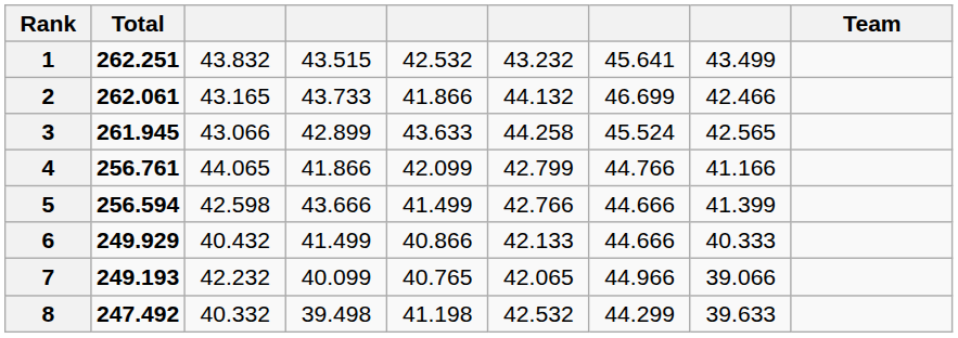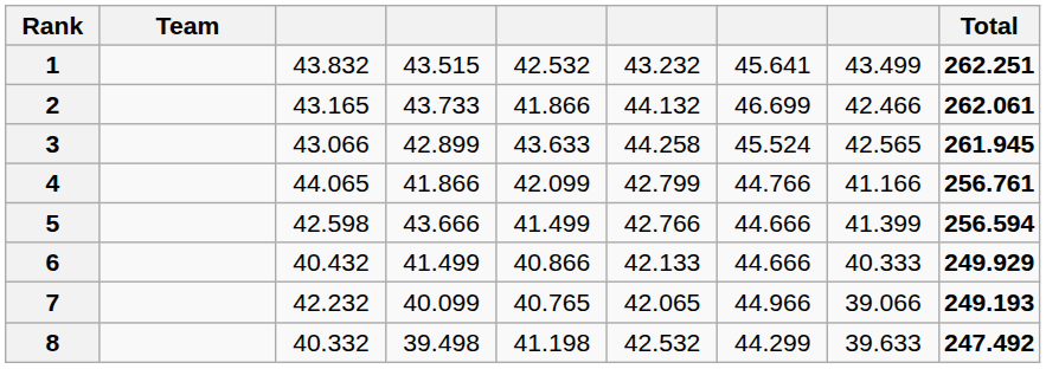 <table class="wikitable sortable" style="text-align:center; font-size:95%">
 <tr>
 <th scope="col" style="width:50px;">Rank</th>
-<th>Total</th>
+<th scope="col" style="width:100px;">Team</th>
 <th scope="col" style="width:60px;"></th>
 <th scope="col" style="width:60px;"></th>
 <th scope="col" style="width:60px;"></th>
 <th scope="col" style="width:60px;"></th>
 <th scope="col" style="width:60px;"></th>
 <th scope="col" style="width:60px;"></th>
-<th scope="col" style="width:100px;">Team</th>
+<th>Total</th>
 </tr>
 <tr>
 <th>1</th>
-<td><strong>262.251</strong></td>
+<td style="text-align:left;"></td>
 <td>43.832</td>
 <td>43.515</td>
 <td>42.532</td>
 <td>43.232</td>
 <td>45.641</td>
 <td>43.499</td>
-<td style="text-align:left;"></td>
+<td><strong>262.251</strong></td>
 </tr>
 <tr>
 <th>2</th>
-<td><strong>262.061</strong></td>
+<td style="text-align:left;"></td>
 <td>43.165</td>
 <td>43.733</td>
 <td>41.866</td>
 <td>44.132</td>
 <td>46.699</td>
 <td>42.466</td>
-<td style="text-align:left;"></td>
+<td><strong>262.061</strong></td>
 </tr>
 <tr>
 <th>3</th>
-<td><strong>261.945</strong></td>
+<td style="text-align:left;"></td>
 <td>43.066</td>
 <td>42.899</td>
 <td>43.633</td>
 <td>44.258</td>
 <td>45.524</td>
 <td>42.565</td>
-<td style="text-align:left;"></td>
+<td><strong>261.945</strong></td>
 </tr>
 <tr>
 <th>4</th>
-<td><strong>256.761</strong></td>
+<td style="text-align:left;"></td>
 <td>44.065</td>
 <td>41.866</td>
 <td>42.099</td>
 <td>42.799</td>
 <td>44.766</td>
 <td>41.166</td>
-<td style="text-align:left;"></td>
+<td><strong>256.761</strong></td>
 </tr>
 <tr>
 <th>5</th>
-<td><strong>256.594</strong></td>
+<td style="text-align:left;"></td>
 <td>42.598</td>
 <td>43.666</td>
 <td>41.499</td>
 <td>42.766</td>
 <td>44.666</td>
 <td>41.399</td>
-<td style="text-align:left;"></td>
+<td><strong>256.594</strong></td>
 </tr>
 <tr>
 <th>6</th>
-<td><strong>249.929</strong></td>
+<td style="text-align:left;"></td>
 <td>40.432</td>
 <td>41.499</td>
 <td>40.866</td>
 <td>42.133</td>
 <td>44.666</td>
 <td>40.333</td>
-<td style="text-align:left;"></td>
+<td><strong>249.929</strong></td>
 </tr>
 <tr>
 <th>7</th>
-<td><strong>249.193</strong></td>
+<td style="text-align:left;"></td>
 <td>42.232</td>
 <td>40.099</td>
 <td>40.765</td>
 <td>42.065</td>
 <td>44.966</td>
 <td>39.066</td>
-<td style="text-align:left;"></td>
+<td><strong>249.193</strong></td>
 </tr>
 <tr>
 <th>8</th>
-<td><strong>247.492</strong></td>
+<td style="text-align:left;"></td>
 <td>40.332</td>
 <td>39.498</td>
 <td>41.198</td>
 <td>42.532</td>
 <td>44.299</td>
 <td>39.633</td>
-<td style="text-align:left;"></td>
+<td><strong>247.492</strong></td>
 </tr>
 </table>
